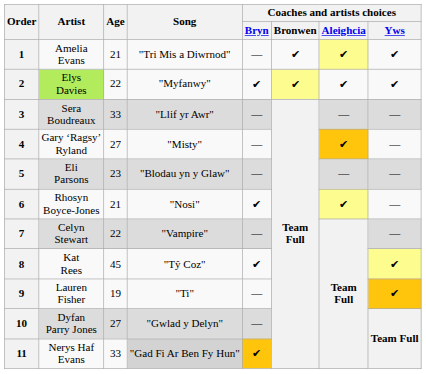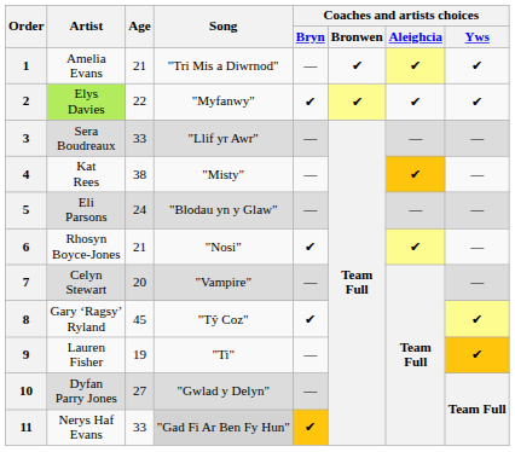 <table class="wikitable" style="text-align:center;">
 <tr>
 <th rowspan="2" scope="col">Order</th>
 <th rowspan="2" scope="col">Artist</th>
 <th rowspan="2" scope="col">Age</th>
 <th rowspan="2" scope="col">Song</th>
 <th colspan="4" scope="col">Coaches and artists choices</th>
 </tr>
 <tr>
 <th><a href='#'>Bryn</a></th>
 <th>Bronwen</th>
 <th><a href='#'>Aleighcia</a></th>
 <th><a href='#'>Yws</a></th>
 </tr>
 <tr>
 <th>1</th>
 <td>Amelia<br>Evans</td>
 <td>21</td>
 <td>"Tri Mis a Diwrnod"</td>
 <td>—</td>
 <td>✔</td>
 <td style="background:#fdfc8f">✔</td>
 <td>✔</td>
 </tr>
 <tr>
 <th>2</th>
 <td style="background:#B2EC5D">Elys<br>Davies</td>
 <td>22</td>
 <td>"Myfanwy"</td>
 <td>✔</td>
 <td style="background:#fdfc8f">✔</td>
 <td>✔</td>
 <td>✔</td>
 </tr>
 <tr style="background:#DCDCDC">
 <th>3</th>
 <td>Sera<br>Boudreaux</td>
 <td>33</td>
 <td>"Llif yr Awr"</td>
 <td>—</td>
 <th rowspan="9">Team<br>Full</th>
 <td>—</td>
 <td>—</td>
 </tr>
 <tr>
 <th>4</th>
-<td>Gary ‘Ragsy’<br>Ryland</td>
-<td>27</td>
+<td>Kat<br>Rees</td>
+<td>38</td>
 <td>"Misty"</td>
 <td>—</td>
 <td style="background:#FFC40C">✔</td>
 <td>—</td>
 </tr>
 <tr style="background:#DCDCDC">
 <th>5</th>
 <td>Eli<br>Parsons</td>
-<td>23</td>
+<td>24</td>
 <td>"Blodau yn y Glaw"</td>
 <td>—</td>
 <td>—</td>
 <td>—</td>
 </tr>
 <tr>
 <th>6</th>
 <td>Rhosyn<br>Boyce-Jones</td>
 <td>21</td>
 <td>"Nosi"</td>
 <td>✔</td>
 <td style="background:#fdfc8f">✔</td>
 <td>—</td>
 </tr>
 <tr style="background:#DCDCDC">
 <th>7</th>
 <td>Celyn<br>Stewart</td>
-<td>22</td>
+<td>20</td>
 <td>"Vampire"</td>
 <td>—</td>
 <th rowspan="5">Team<br>Full</th>
 <td>—</td>
 </tr>
 <tr>
 <th>8</th>
-<td>Kat<br>Rees</td>
+<td>Gary ‘Ragsy’<br>Ryland</td>
 <td>45</td>
 <td>"Tŷ Coz"</td>
 <td>✔</td>
 <td style="background:#fdfc8f">✔</td>
 </tr>
 <tr>
 <th>9</th>
 <td>Lauren<br>Fisher</td>
 <td>19</td>
 <td>"Ti"</td>
 <td>—</td>
 <td style="background:#FFC40C">✔</td>
 </tr>
 <tr style="background:#DCDCDC">
 <th>10</th>
 <td>Dyfan<br>Parry Jones</td>
 <td>27</td>
 <td>"Gwlad y Delyn"</td>
 <td>—</td>
 <th rowspan="2">Team Full</th>
 </tr>
 <tr>
 <th>11</th>
 <td>Nerys Haf<br>Evans</td>
 <td>33</td>
 <td style="background: lightgrey;">"Gad Fi Ar Ben Fy Hun"</td>
 <td style="background:#FFC40C">✔</td>
 </tr>
 </table>
